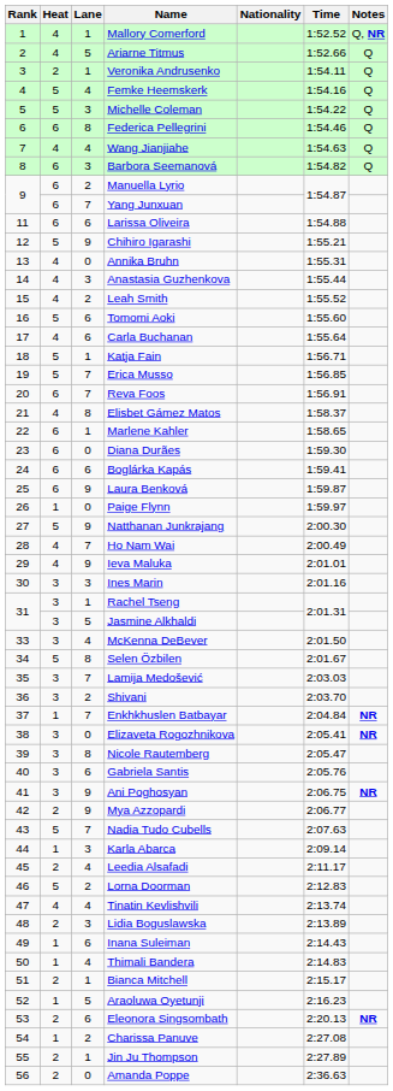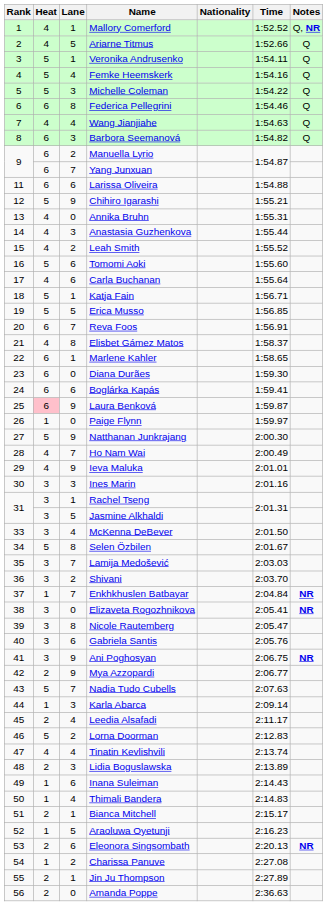 <table class="wikitable sortable" style="text-align:center">
 <tr>
 <th>Rank</th>
 <th>Heat</th>
 <th>Lane</th>
 <th>Name</th>
 <th>Nationality</th>
 <th>Time</th>
 <th>Notes</th>
 </tr>
 <tr bgcolor=ccffcc>
 <td>1</td>
 <td>4</td>
 <td>1</td>
 <td align=left><a href='#'>Mallory Comerford</a></td>
 <td align=left></td>
 <td>1:52.52</td>
 <td>Q, <strong><a href='#'>NR</a></strong></td>
 </tr>
 <tr bgcolor=ccffcc>
 <td>2</td>
 <td>4</td>
 <td>5</td>
 <td align=left><a href='#'>Ariarne Titmus</a></td>
 <td align=left></td>
 <td>1:52.66</td>
 <td>Q</td>
 </tr>
 <tr bgcolor=ccffcc>
 <td>3</td>
-<td>2</td>
+<td>5</td>
 <td>1</td>
 <td align=left><a href='#'>Veronika Andrusenko</a></td>
 <td align=left></td>
 <td>1:54.11</td>
 <td>Q</td>
 </tr>
 <tr bgcolor=ccffcc>
 <td>4</td>
 <td>5</td>
 <td>4</td>
 <td align=left><a href='#'>Femke Heemskerk</a></td>
 <td align=left></td>
 <td>1:54.16</td>
 <td>Q</td>
 </tr>
 <tr bgcolor=ccffcc>
 <td>5</td>
 <td>5</td>
 <td>3</td>
 <td align=left><a href='#'>Michelle Coleman</a></td>
 <td align=left></td>
 <td>1:54.22</td>
 <td>Q</td>
 </tr>
 <tr bgcolor=ccffcc>
 <td>6</td>
 <td>6</td>
 <td>8</td>
 <td align=left><a href='#'>Federica Pellegrini</a></td>
 <td align=left></td>
 <td>1:54.46</td>
 <td>Q</td>
 </tr>
 <tr bgcolor=ccffcc>
 <td>7</td>
 <td>4</td>
 <td>4</td>
 <td align=left><a href='#'>Wang Jianjiahe</a></td>
 <td align=left></td>
 <td>1:54.63</td>
 <td>Q</td>
 </tr>
 <tr bgcolor=ccffcc>
 <td>8</td>
 <td>6</td>
 <td>3</td>
 <td align=left><a href='#'>Barbora Seemanová</a></td>
 <td align=left></td>
 <td>1:54.82</td>
 <td>Q</td>
 </tr>
 <tr>
 <td rowspan=2>9</td>
 <td>6</td>
 <td>2</td>
 <td align=left><a href='#'>Manuella Lyrio</a></td>
 <td align=left></td>
 <td rowspan=2>1:54.87</td>
 <td></td>
 </tr>
 <tr>
 <td>6</td>
 <td>7</td>
 <td align=left><a href='#'>Yang Junxuan</a></td>
 <td align=left></td>
 <td></td>
 </tr>
 <tr>
 <td>11</td>
 <td>6</td>
 <td>6</td>
 <td align=left><a href='#'>Larissa Oliveira</a></td>
 <td align=left></td>
 <td>1:54.88</td>
 <td></td>
 </tr>
 <tr>
 <td>12</td>
 <td>5</td>
 <td>9</td>
 <td align=left><a href='#'>Chihiro Igarashi</a></td>
 <td align=left></td>
 <td>1:55.21</td>
 <td></td>
 </tr>
 <tr>
 <td>13</td>
 <td>4</td>
 <td>0</td>
 <td align=left><a href='#'>Annika Bruhn</a></td>
 <td align=left></td>
 <td>1:55.31</td>
 <td></td>
 </tr>
 <tr>
 <td>14</td>
 <td>4</td>
 <td>3</td>
 <td align=left><a href='#'>Anastasia Guzhenkova</a></td>
 <td align=left></td>
 <td>1:55.44</td>
 <td></td>
 </tr>
 <tr>
 <td>15</td>
 <td>4</td>
 <td>2</td>
 <td align=left><a href='#'>Leah Smith</a></td>
 <td align=left></td>
 <td>1:55.52</td>
 <td></td>
 </tr>
 <tr>
 <td>16</td>
 <td>5</td>
 <td>6</td>
 <td align=left><a href='#'>Tomomi Aoki</a></td>
 <td align=left></td>
 <td>1:55.60</td>
 <td></td>
 </tr>
 <tr>
 <td>17</td>
 <td>4</td>
 <td>6</td>
 <td align=left><a href='#'>Carla Buchanan</a></td>
 <td align=left></td>
 <td>1:55.64</td>
 <td></td>
 </tr>
 <tr>
 <td>18</td>
 <td>5</td>
 <td>1</td>
 <td align=left><a href='#'>Katja Fain</a></td>
 <td align=left></td>
 <td>1:56.71</td>
 <td></td>
 </tr>
 <tr>
 <td>19</td>
 <td>5</td>
-<td>7</td>
+<td>5</td>
 <td align=left><a href='#'>Erica Musso</a></td>
 <td align=left></td>
 <td>1:56.85</td>
 <td></td>
 </tr>
 <tr>
 <td>20</td>
 <td>6</td>
 <td>7</td>
 <td align=left><a href='#'>Reva Foos</a></td>
 <td align=left></td>
 <td>1:56.91</td>
 <td></td>
 </tr>
 <tr>
 <td>21</td>
 <td>4</td>
 <td>8</td>
 <td align=left><a href='#'>Elisbet Gámez Matos</a></td>
 <td align=left></td>
 <td>1:58.37</td>
 <td></td>
 </tr>
 <tr>
 <td>22</td>
 <td>6</td>
 <td>1</td>
 <td align=left><a href='#'>Marlene Kahler</a></td>
 <td align=left></td>
 <td>1:58.65</td>
 <td></td>
 </tr>
 <tr>
 <td>23</td>
 <td>6</td>
 <td>0</td>
 <td align=left><a href='#'>Diana Durães</a></td>
 <td align=left></td>
 <td>1:59.30</td>
 <td></td>
 </tr>
 <tr>
 <td>24</td>
 <td>6</td>
 <td>6</td>
 <td align=left><a href='#'>Boglárka Kapás</a></td>
 <td align=left></td>
 <td>1:59.41</td>
 <td></td>
 </tr>
 <tr>
 <td>25</td>
-<td>6</td>
+<td style="background: pink;">6</td>
 <td>9</td>
 <td align=left><a href='#'>Laura Benková</a></td>
 <td align=left></td>
 <td>1:59.87</td>
 <td></td>
 </tr>
 <tr>
 <td>26</td>
 <td>1</td>
 <td>0</td>
 <td align=left><a href='#'>Paige Flynn</a></td>
 <td align=left></td>
 <td>1:59.97</td>
 <td></td>
 </tr>
 <tr>
 <td>27</td>
 <td>5</td>
 <td>9</td>
 <td align=left><a href='#'>Natthanan Junkrajang</a></td>
 <td align=left></td>
 <td>2:00.30</td>
 <td></td>
 </tr>
 <tr>
 <td>28</td>
 <td>4</td>
 <td>7</td>
 <td align=left><a href='#'>Ho Nam Wai</a></td>
 <td align=left></td>
 <td>2:00.49</td>
 <td></td>
 </tr>
 <tr>
 <td>29</td>
 <td>4</td>
 <td>9</td>
 <td align=left><a href='#'>Ieva Maluka</a></td>
 <td align=left></td>
 <td>2:01.01</td>
 <td></td>
 </tr>
 <tr>
 <td>30</td>
 <td>3</td>
 <td>3</td>
 <td align=left><a href='#'>Ines Marin</a></td>
 <td align=left></td>
 <td>2:01.16</td>
 <td></td>
 </tr>
 <tr>
 <td rowspan=2>31</td>
 <td>3</td>
 <td>1</td>
 <td align=left><a href='#'>Rachel Tseng</a></td>
 <td align=left></td>
 <td rowspan=2>2:01.31</td>
 <td></td>
 </tr>
 <tr>
 <td>3</td>
 <td>5</td>
 <td align=left><a href='#'>Jasmine Alkhaldi</a></td>
 <td align=left></td>
 <td></td>
 </tr>
 <tr>
 <td>33</td>
 <td>3</td>
 <td>4</td>
 <td align=left><a href='#'>McKenna DeBever</a></td>
 <td align=left></td>
 <td>2:01.50</td>
 <td></td>
 </tr>
 <tr>
 <td>34</td>
 <td>5</td>
 <td>8</td>
 <td align=left><a href='#'>Selen Özbilen</a></td>
 <td align=left></td>
 <td>2:01.67</td>
 <td></td>
 </tr>
 <tr>
 <td>35</td>
 <td>3</td>
 <td>7</td>
 <td align=left><a href='#'>Lamija Medošević</a></td>
 <td align=left></td>
 <td>2:03.03</td>
 <td></td>
 </tr>
 <tr>
 <td>36</td>
 <td>3</td>
 <td>2</td>
 <td align=left><a href='#'>Shivani</a></td>
 <td align=left></td>
 <td>2:03.70</td>
 <td></td>
 </tr>
 <tr>
 <td>37</td>
 <td>1</td>
 <td>7</td>
 <td align=left><a href='#'>Enkhkhuslen Batbayar</a></td>
 <td align=left></td>
 <td>2:04.84</td>
 <td><strong><a href='#'>NR</a></strong></td>
 </tr>
 <tr>
 <td>38</td>
 <td>3</td>
 <td>0</td>
 <td align=left><a href='#'>Elizaveta Rogozhnikova</a></td>
 <td align=left></td>
 <td>2:05.41</td>
 <td><strong><a href='#'>NR</a></strong></td>
 </tr>
 <tr>
 <td>39</td>
 <td>3</td>
 <td>8</td>
 <td align=left><a href='#'>Nicole Rautemberg</a></td>
 <td align=left></td>
 <td>2:05.47</td>
 <td></td>
 </tr>
 <tr>
 <td>40</td>
 <td>3</td>
 <td>6</td>
 <td align=left><a href='#'>Gabriela Santis</a></td>
 <td align=left></td>
 <td>2:05.76</td>
 <td></td>
 </tr>
 <tr>
 <td>41</td>
 <td>3</td>
 <td>9</td>
 <td align=left><a href='#'>Ani Poghosyan</a></td>
 <td align=left></td>
 <td>2:06.75</td>
 <td><strong><a href='#'>NR</a></strong></td>
 </tr>
 <tr>
 <td>42</td>
 <td>2</td>
 <td>9</td>
 <td align=left><a href='#'>Mya Azzopardi</a></td>
 <td align=left></td>
 <td>2:06.77</td>
 <td></td>
 </tr>
 <tr>
 <td>43</td>
 <td>5</td>
 <td>7</td>
 <td align=left><a href='#'>Nadia Tudo Cubells</a></td>
 <td align=left></td>
 <td>2:07.63</td>
 <td></td>
 </tr>
 <tr>
 <td>44</td>
 <td>1</td>
 <td>3</td>
 <td align=left><a href='#'>Karla Abarca</a></td>
 <td align=left></td>
 <td>2:09.14</td>
 <td></td>
 </tr>
 <tr>
 <td>45</td>
 <td>2</td>
 <td>4</td>
 <td align=left><a href='#'>Leedia Alsafadi</a></td>
 <td align=left></td>
 <td>2:11.17</td>
 <td></td>
 </tr>
 <tr>
 <td>46</td>
 <td>5</td>
 <td>2</td>
 <td align=left><a href='#'>Lorna Doorman</a></td>
 <td align=left></td>
 <td>2:12.83</td>
 <td></td>
 </tr>
 <tr>
 <td>47</td>
 <td>4</td>
 <td>4</td>
 <td align=left><a href='#'>Tinatin Kevlishvili</a></td>
 <td align=left></td>
 <td>2:13.74</td>
 <td></td>
 </tr>
 <tr>
 <td>48</td>
 <td>2</td>
 <td>3</td>
 <td align=left><a href='#'>Lidia Boguslawska</a></td>
 <td align=left></td>
 <td>2:13.89</td>
 <td></td>
 </tr>
 <tr>
 <td>49</td>
 <td>1</td>
 <td>6</td>
 <td align=left><a href='#'>Inana Suleiman</a></td>
 <td align=left></td>
 <td>2:14.43</td>
 <td></td>
 </tr>
 <tr>
 <td>50</td>
 <td>1</td>
 <td>4</td>
 <td align=left><a href='#'>Thimali Bandera</a></td>
 <td align=left></td>
 <td>2:14.83</td>
 <td></td>
 </tr>
 <tr>
 <td>51</td>
 <td>2</td>
 <td>1</td>
 <td align=left><a href='#'>Bianca Mitchell</a></td>
 <td align=left></td>
 <td>2:15.17</td>
 <td></td>
 </tr>
 <tr>
 <td>52</td>
 <td>1</td>
 <td>5</td>
 <td align=left><a href='#'>Araoluwa Oyetunji</a></td>
 <td align=left></td>
 <td>2:16.23</td>
 <td></td>
 </tr>
 <tr>
 <td>53</td>
 <td>2</td>
 <td>6</td>
 <td align=left><a href='#'>Eleonora Singsombath</a></td>
 <td align=left></td>
 <td>2:20.13</td>
 <td><strong><a href='#'>NR</a></strong></td>
 </tr>
 <tr>
 <td>54</td>
 <td>1</td>
 <td>2</td>
 <td align=left><a href='#'>Charissa Panuve</a></td>
 <td align=left></td>
 <td>2:27.08</td>
 <td></td>
 </tr>
 <tr>
 <td>55</td>
 <td>2</td>
 <td>1</td>
 <td align=left><a href='#'>Jin Ju Thompson</a></td>
 <td align=left></td>
 <td>2:27.89</td>
 <td></td>
 </tr>
 <tr>
 <td>56</td>
 <td>2</td>
 <td>0</td>
 <td align=left><a href='#'>Amanda Poppe</a></td>
 <td align=left></td>
 <td>2:36.63</td>
 <td></td>
 </tr>
 </table>
